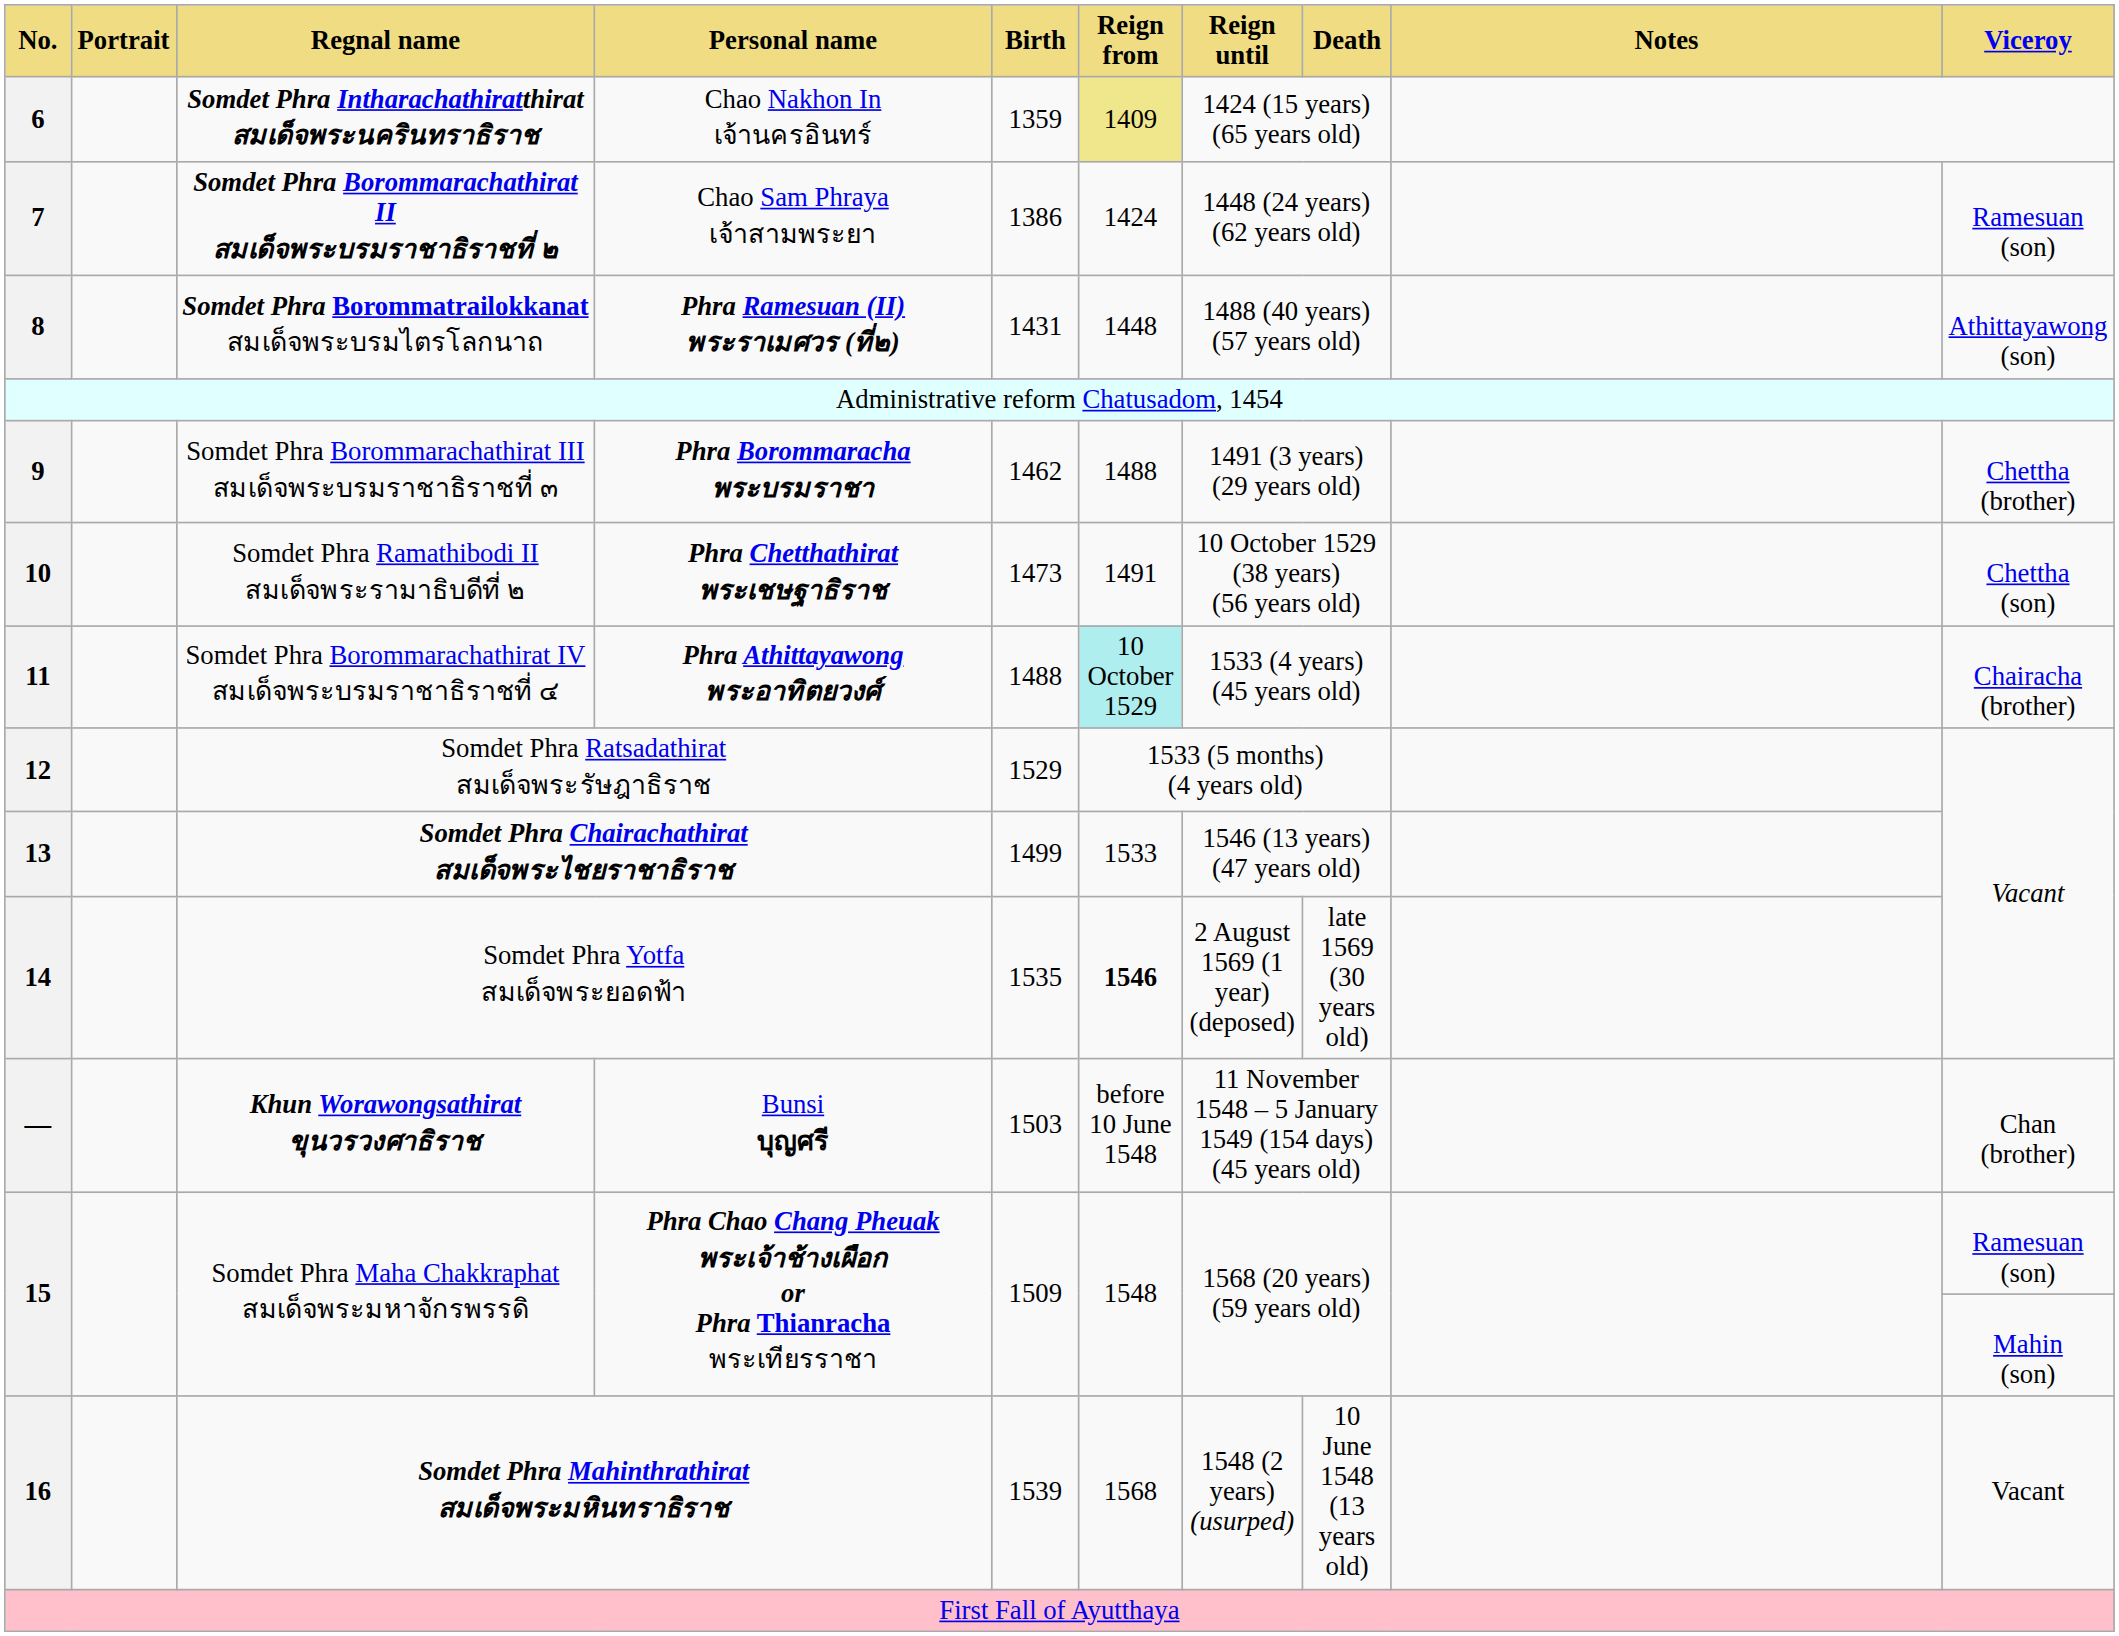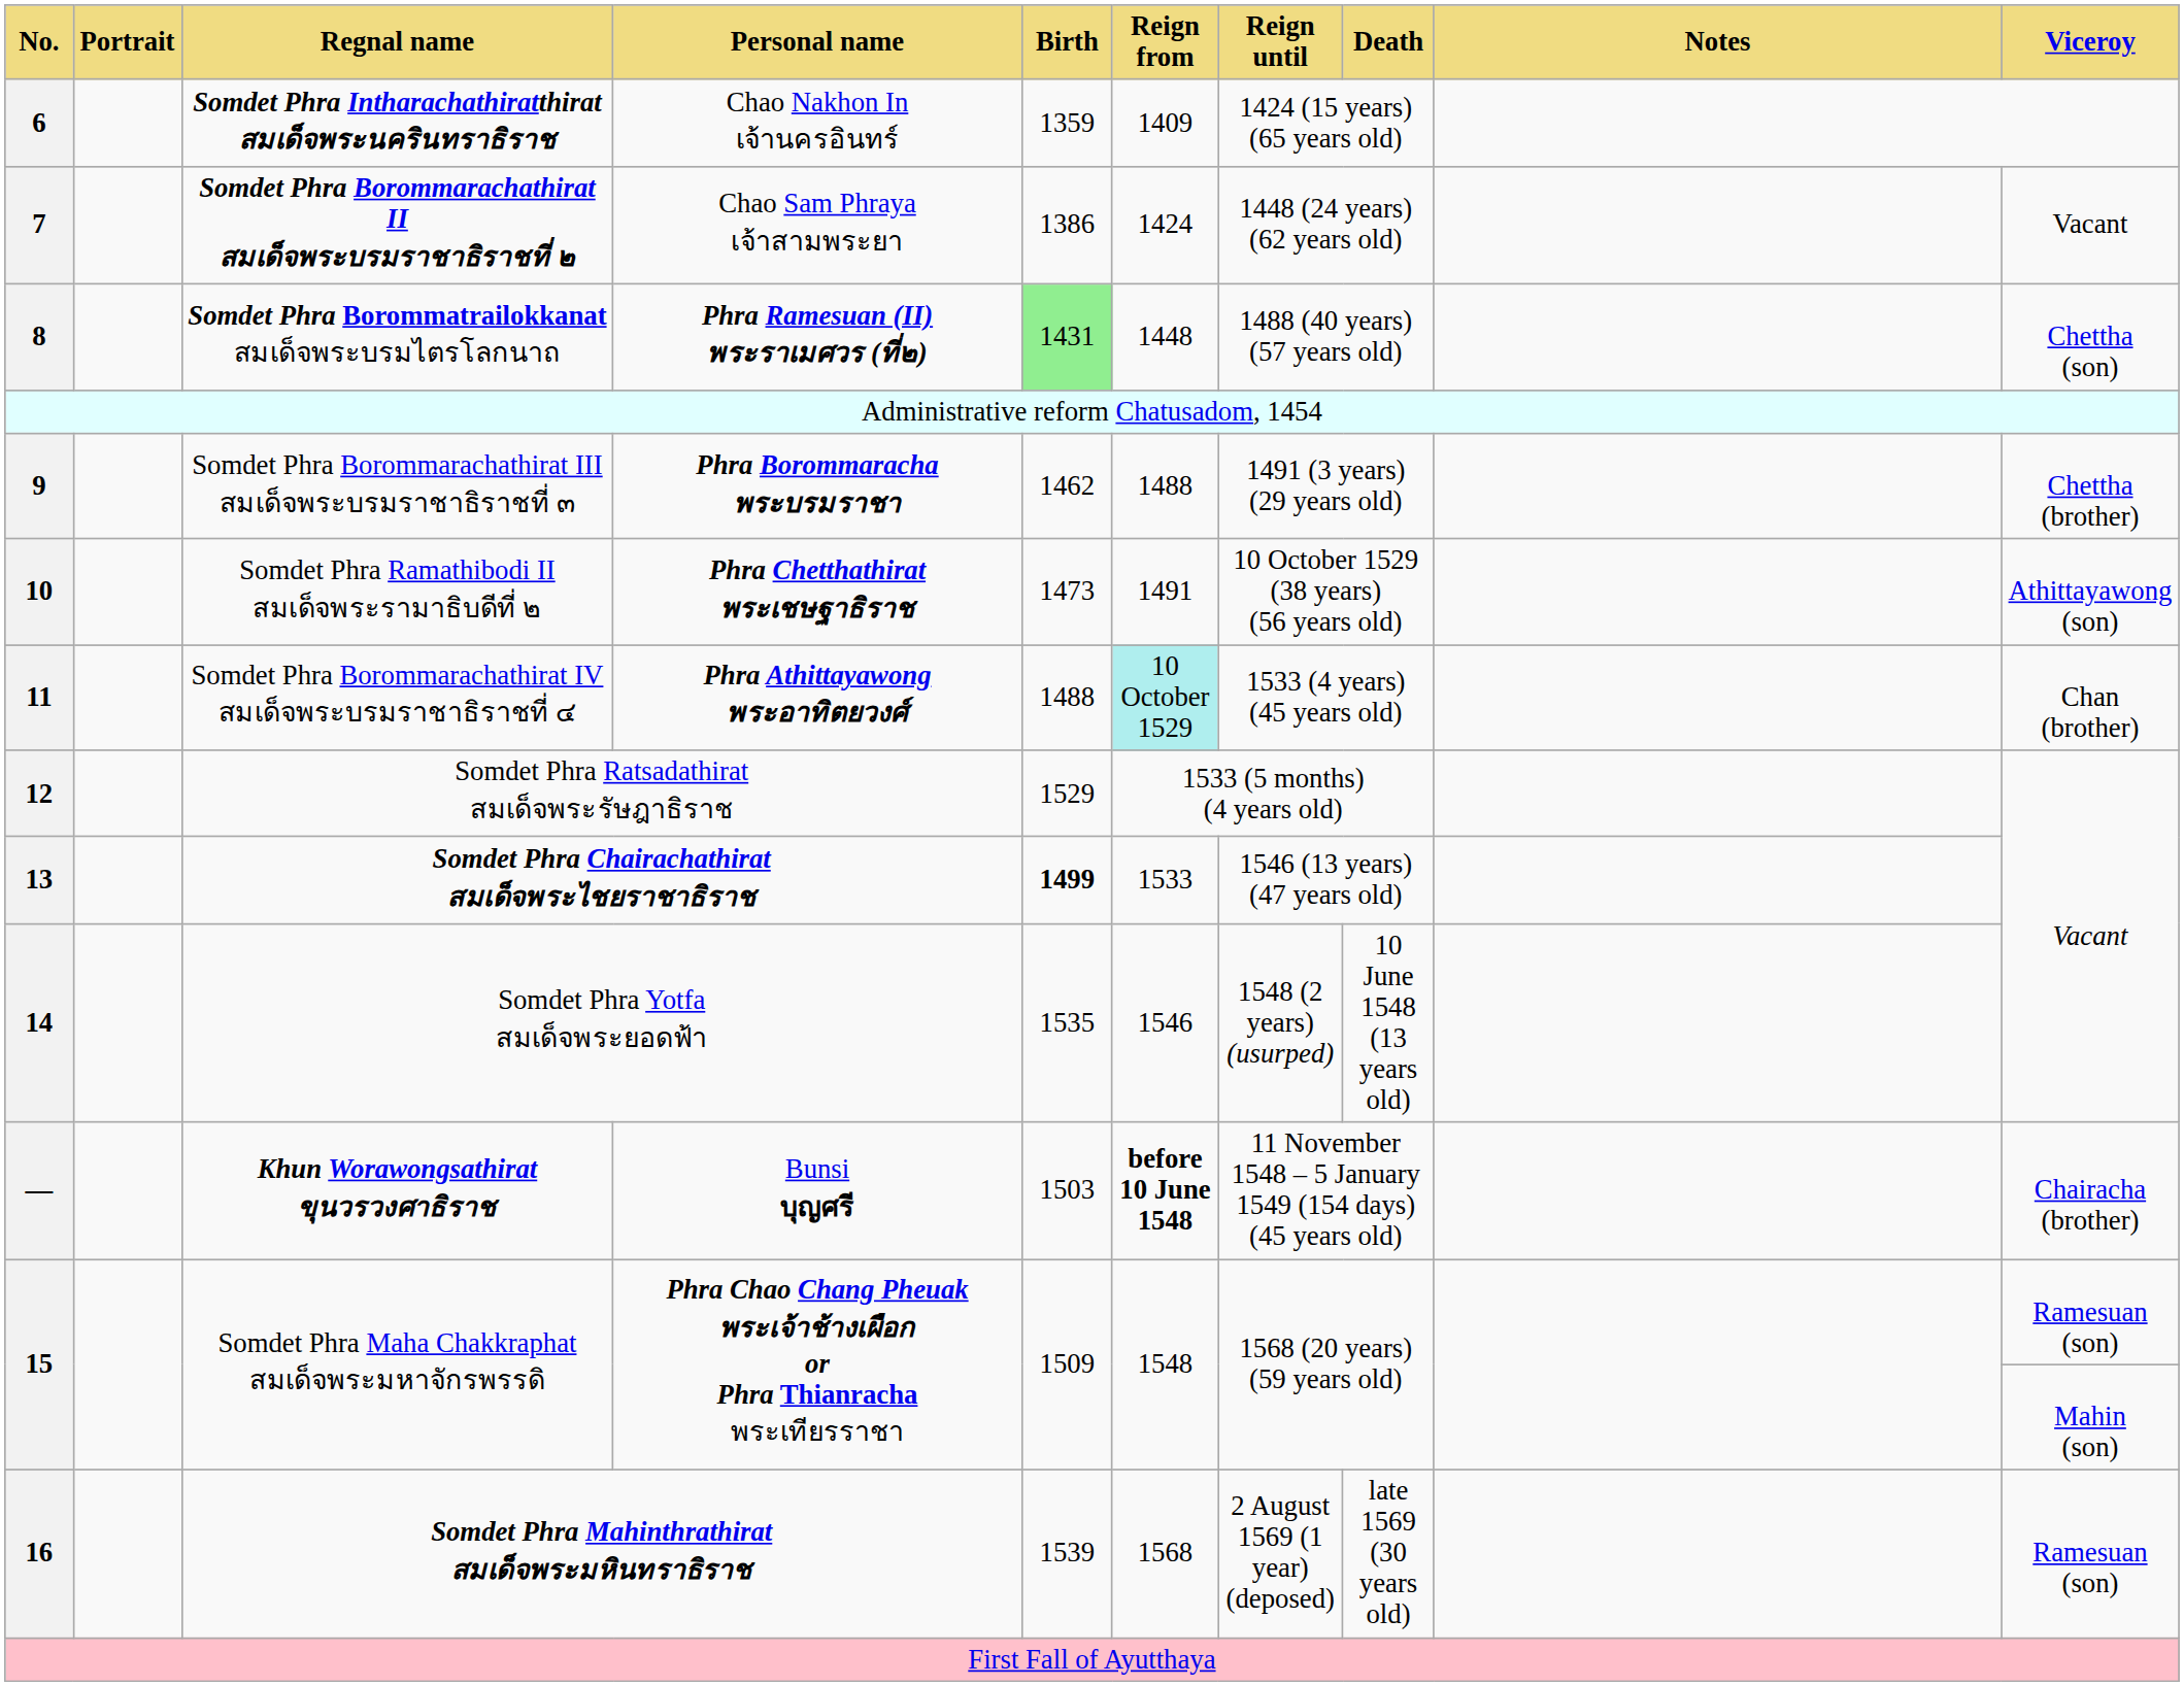 <table class="wikitable" style="text-align:center; width:100%;">
 <tr>
 <th style="background-color:#F0DC82" width=3%>No.</th>
 <th style="background-color:#F0DC82" width=1%>Portrait</th>
 <th style="background-color:#F0DC82" width=19%>Regnal name</th>
 <th style="background-color:#F0DC82" width=18%>Personal name</th>
 <th style="background-color:#F0DC82" width=4%>Birth</th>
 <th style="background-color:#F0DC82" width=4%>Reign from</th>
 <th style="background-color:#F0DC82" width=4%>Reign until</th>
 <th style="background-color:#F0DC82" width=4%>Death</th>
 <th style="background-color:#F0DC82" width=25%>Notes</th>
 <th style="background-color:#F0DC82" width=1%><a href='#'>Viceroy</a></th>
 </tr>
 <tr>
 <th align="center">6</th>
 <td></td>
 <td><strong><em>Somdet Phra<em> <a href='#'>Intharachathirat</a>thirat<strong><br>สมเด็จพระนครินทราธิราช</td>
 <td></em></strong>Chao</em> <a href='#'>Nakhon In</a></strong><br>เจ้านครอินทร์</td>
 <td>1359</td>
-<td style="background: khaki;">1409</td>
+<td>1409</td>
 <td colspan="2">1424 (15 years)<br>(65 years old)</td>
 <td colspan="2"></td>
 </tr>
 <tr>
 <th align="center">7</th>
 <td></td>
 <td><strong><em>Somdet Phra<em> <a href='#'>Borommarachathirat II</a><strong><br>สมเด็จพระบรมราชาธิราชที่ ๒</td>
 <td></em></strong>Chao</em> <a href='#'>Sam Phraya</a></strong><br>เจ้าสามพระยา</td>
 <td>1386</td>
 <td>1424</td>
 <td colspan="2">1448 (24 years)<br>(62 years old)</td>
 <td></td>
-<td><br><a href='#'>Ramesuan</a><br>(son)</td>
+<td></em>Vacant<em></td>
 </tr>
 <tr>
 <th align="center">8</th>
 <td></td>
 <td><strong><em>Somdet Phra</em></strong> <strong><a href='#'>Borommatrailokkanat</a></strong><br>สมเด็จพระบรมไตรโลกนาถ</td>
 <td><strong><em>Phra<em> <a href='#'>Ramesuan (II)</a><strong><br>พระราเมศวร (ที่๒)</td>
-<td>1431</td>
+<td style="background: lightgreen;">1431</td>
 <td>1448</td>
 <td colspan="2">1488 (40 years)<br>(57 years old)</td>
 <td></td>
-<td><br><a href='#'>Athittayawong</a><br>(son)</td>
+<td><br><a href='#'>Chettha</a><br>(son)</td>
 </tr>
 <tr>
 <td colspan="10" style="background: #E0FFFF;"></em> Administrative reform <a href='#'>Chatusadom</a>, 1454<em></td>
 </tr>
 <tr>
 <th align="center">9</th>
 <td></td>
 <td></em></strong>Somdet Phra</em> <a href='#'>Borommarachathirat III</a></strong><br>สมเด็จพระบรมราชาธิราชที่ ๓</td>
 <td><strong><em>Phra<em> <a href='#'>Borommaracha</a><strong><br>พระบรมราชา</td>
 <td>1462</td>
 <td>1488</td>
 <td colspan="2">1491 (3 years)<br>(29 years old)</td>
 <td></td>
 <td><br><a href='#'>Chettha</a><br>(brother)</td>
 </tr>
 <tr>
 <th align="center">10</th>
 <td></td>
 <td></em></strong>Somdet Phra</em> <a href='#'>Ramathibodi&nbsp;II</a></strong><br>สมเด็จพระรามาธิบดีที่ ๒</td>
 <td><strong><em>Phra<em> <a href='#'>Chetthathirat</a><strong><br>พระเชษฐาธิราช</td>
 <td>1473</td>
 <td>1491</td>
 <td colspan="2">10 October 1529 (38 years)<br>(56 years old)</td>
 <td></td>
-<td><br><a href='#'>Chettha</a><br>(son)</td>
+<td><br><a href='#'>Athittayawong</a><br>(son)</td>
 </tr>
 <tr>
 <th align="center">11</th>
 <td></td>
 <td></em></strong>Somdet Phra</em> <a href='#'>Borommarachathirat IV</a></strong><br>สมเด็จพระบรมราชาธิราชที่ ๔</td>
 <td><strong><em>Phra<em> <a href='#'>Athittayawong</a><strong><br>พระอาทิตยวงศ์</td>
 <td>1488</td>
 <td style="background: paleturquoise;">10 October 1529</td>
 <td colspan="2">1533 (4 years)<br>(45 years old)</td>
 <td></td>
-<td><br><a href='#'>Chairacha</a><br>(brother)</td>
+<td><br>Chan<br>(brother)</td>
 </tr>
 <tr>
 <th align="center">12</th>
 <td></td>
 <td colspan="2"></em></strong>Somdet Phra</em> <a href='#'>Ratsadathirat</a></strong><br>สมเด็จพระรัษฎาธิราช</td>
 <td>1529</td>
 <td colspan="3">1533 (5 months)<br>(4 years old)</td>
 <td></td>
 <td rowspan="3"><em>Vacant</em></td>
 </tr>
 <tr>
 <th align="center">13</th>
 <td></td>
 <td colspan="2"><strong><em>Somdet Phra<em> <a href='#'>Chairachathirat</a><strong><br>สมเด็จพระไชยราชาธิราช</td>
-<td>1499</td>
+<td><strong>1499</strong></td>
 <td>1533</td>
 <td colspan="2">1546 (13 years)<br>(47 years old)</td>
 <td></td>
 </tr>
 <tr>
 <th align="center">14</th>
 <td></td>
 <td colspan="2"></em></strong>Somdet Phra</em> <a href='#'>Yotfa</a></strong><br>สมเด็จพระยอดฟ้า</td>
 <td>1535</td>
-<td><strong>1546</strong></td>
-<td>2 August 1569 (1 year)<br></em>(deposed)<em></td>
-<td> late 1569<br>(30 years old)</td>
+<td>1546</td>
+<td>1548 (2 years)<br><em>(usurped)</em></td>
+<td>10 June 1548<br>(13 years old)</td>
 <td></td>
 </tr>
 <tr>
 <th align="center">—</th>
 <td></td>
 <td><strong><em>Khun<em> <a href='#'>Worawongsathirat</a><strong><br>ขุนวรวงศาธิราช</td>
 <td></strong><a href='#'>Bunsi</a><strong><br>บุญศรี</td>
 <td>1503</td>
-<td>before 10 June 1548</td>
+<td><strong>before 10 June 1548</strong></td>
 <td colspan="2">11 November 1548 – 5 January 1549 (154 days)<br>(45 years old)</td>
 <td></td>
-<td><br>Chan<br>(brother)</td>
+<td><br><a href='#'>Chairacha</a><br>(brother)</td>
 </tr>
 <tr>
 <th rowspan="2" align="center">15</th>
 <td rowspan="2"></td>
 <td rowspan="2"></em></strong>Somdet Phra</em> <a href='#'>Maha Chakkraphat</a></strong><br>สมเด็จพระมหาจักรพรรดิ</td>
 <td rowspan="2"><strong><em>Phra Chao<em> <a href='#'>Chang Pheuak</a><strong><br>พระเจ้าช้างเผือก<br>or<br></em></strong>Phra</em> <a href='#'>Thianracha</a></strong><br>พระเทียรราชา</td>
 <td rowspan="2">1509</td>
 <td rowspan="2">1548</td>
 <td colspan="2" rowspan="2">1568 (20 years)<br>(59 years old)</td>
 <td rowspan="2"></td>
 <td><br><a href='#'>Ramesuan</a><br>(son)</td>
 </tr>
 <tr>
 <td><br><a href='#'>Mahin</a><br>(son)</td>
 </tr>
 <tr>
 <th align="center">16</th>
 <td></td>
 <td colspan="2"><strong><em>Somdet Phra<em> <a href='#'>Mahinthrathirat</a><strong><br>สมเด็จพระมหินทราธิราช</td>
 <td>1539</td>
 <td>1568</td>
-<td>1548 (2 years)<br><em>(usurped)</em></td>
-<td>10 June 1548<br>(13 years old)</td>
+<td>2 August 1569 (1 year)<br></em>(deposed)<em></td>
+<td> late 1569<br>(30 years old)</td>
 <td></td>
-<td></em>Vacant<em></td>
+<td><br><a href='#'>Ramesuan</a><br>(son)</td>
 </tr>
 <tr>
 <td colspan="10" style="background-color:#FFC0CB"></em><a href='#'>First Fall of Ayutthaya</a><em></td>
 </tr>
 </table>
